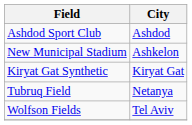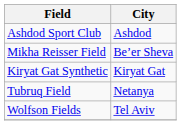 <table class="wikitable">
 <tr style="background:#cccccc;">
 <th>Field</th>
 <th>City</th>
 </tr>
 <tr>
 <td><a href='#'>Ashdod Sport Club</a></td>
 <td><a href='#'>Ashdod</a></td>
 </tr>
 <tr>
-<td><a href='#'>New Municipal Stadium</a></td>
-<td><a href='#'>Ashkelon</a></td>
+<td><a href='#'>Mikha Reisser Field</a></td>
+<td><a href='#'>Be’er Sheva</a></td>
 </tr>
 <tr>
 <td><a href='#'>Kiryat Gat Synthetic</a></td>
 <td><a href='#'>Kiryat Gat</a></td>
 </tr>
 <tr>
 <td><a href='#'>Tubruq Field</a></td>
 <td><a href='#'>Netanya</a></td>
 </tr>
 <tr>
 <td><a href='#'>Wolfson Fields</a></td>
 <td><a href='#'>Tel Aviv</a></td>
 </tr>
 <tr>
 </tr>
 </table>
